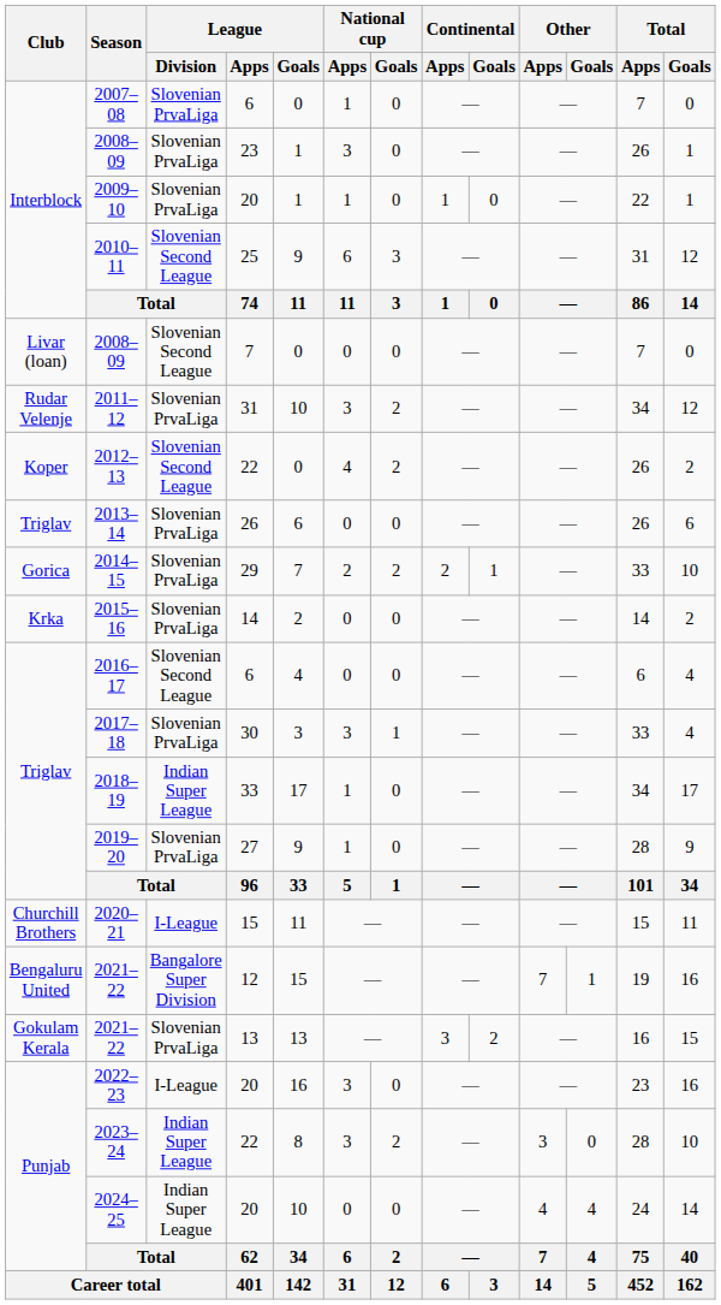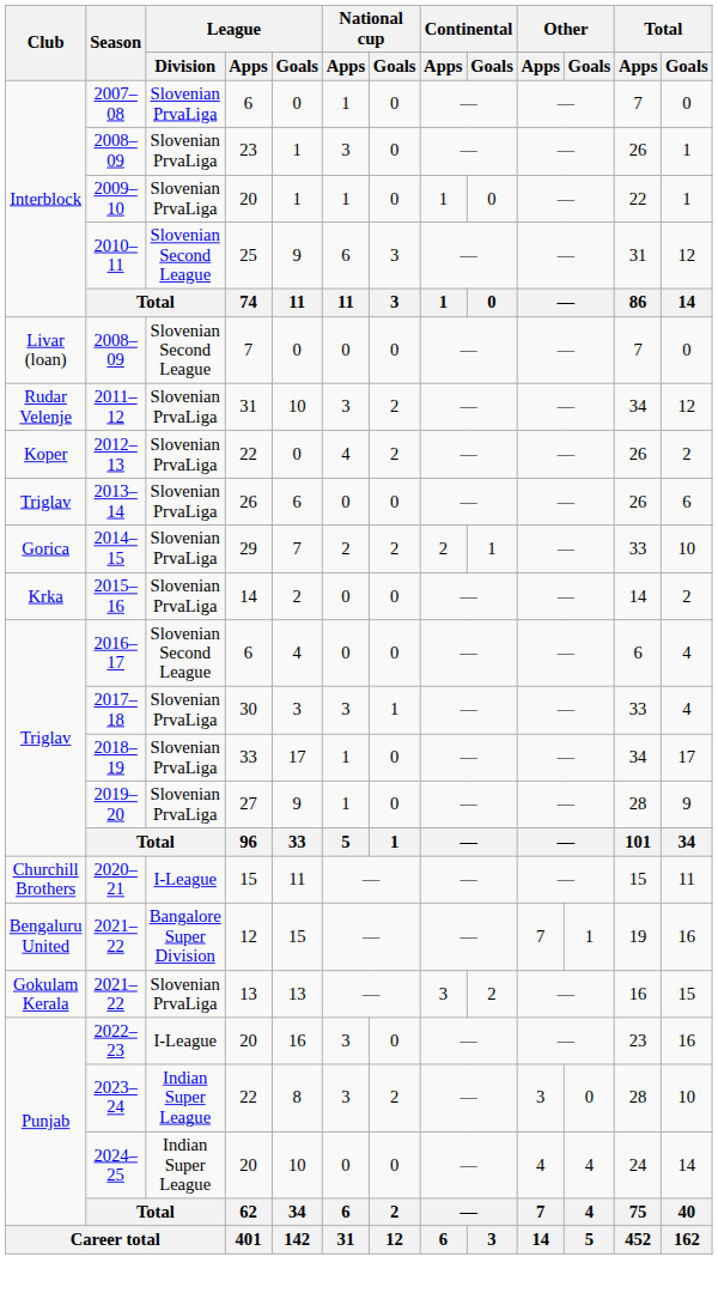 <table class=wikitable style=text-align:center>
 <tr>
 <th rowspan="2">Club</th>
 <th rowspan="2">Season</th>
 <th colspan="3">League</th>
 <th colspan="2">National cup</th>
 <th colspan="2">Continental</th>
 <th colspan="2">Other</th>
 <th colspan="2">Total</th>
 </tr>
 <tr>
 <th>Division</th>
 <th>Apps</th>
 <th>Goals</th>
 <th>Apps</th>
 <th>Goals</th>
 <th>Apps</th>
 <th>Goals</th>
 <th>Apps</th>
 <th>Goals</th>
 <th>Apps</th>
 <th>Goals</th>
 </tr>
 <tr>
 <td rowspan="5"><a href='#'>Interblock</a></td>
 <td><a href='#'>2007–08</a></td>
 <td><a href='#'>Slovenian PrvaLiga</a></td>
 <td>6</td>
 <td>0</td>
 <td>1</td>
 <td>0</td>
 <td colspan="2">—</td>
 <td colspan="2">—</td>
 <td>7</td>
 <td>0</td>
 </tr>
 <tr>
 <td><a href='#'>2008–09</a></td>
 <td>Slovenian PrvaLiga</td>
 <td>23</td>
 <td>1</td>
 <td>3</td>
 <td>0</td>
 <td colspan="2">—</td>
 <td colspan="2">—</td>
 <td>26</td>
 <td>1</td>
 </tr>
 <tr>
 <td><a href='#'>2009–10</a></td>
 <td>Slovenian PrvaLiga</td>
 <td>20</td>
 <td>1</td>
 <td>1</td>
 <td>0</td>
 <td>1</td>
 <td>0</td>
 <td colspan="2">—</td>
 <td>22</td>
 <td>1</td>
 </tr>
 <tr>
 <td><a href='#'>2010–11</a></td>
 <td><a href='#'>Slovenian Second League</a></td>
 <td>25</td>
 <td>9</td>
 <td>6</td>
 <td>3</td>
 <td colspan="2">—</td>
 <td colspan="2">—</td>
 <td>31</td>
 <td>12</td>
 </tr>
 <tr>
 <th colspan="2">Total</th>
 <th>74</th>
 <th>11</th>
 <th>11</th>
 <th>3</th>
 <th>1</th>
 <th>0</th>
 <th colspan="2">—</th>
 <th>86</th>
 <th>14</th>
 </tr>
 <tr>
 <td><a href='#'>Livar</a> (loan)</td>
 <td><a href='#'>2008–09</a></td>
 <td>Slovenian Second League</td>
 <td>7</td>
 <td>0</td>
 <td>0</td>
 <td>0</td>
 <td colspan="2">—</td>
 <td colspan="2">—</td>
 <td>7</td>
 <td>0</td>
 </tr>
 <tr>
 <td><a href='#'>Rudar Velenje</a></td>
 <td><a href='#'>2011–12</a></td>
 <td>Slovenian PrvaLiga</td>
 <td>31</td>
 <td>10</td>
 <td>3</td>
 <td>2</td>
 <td colspan="2">—</td>
 <td colspan="2">—</td>
 <td>34</td>
 <td>12</td>
 </tr>
 <tr>
 <td><a href='#'>Koper</a></td>
 <td><a href='#'>2012–13</a></td>
-<td><a href='#'>Slovenian Second League</a></td>
+<td>Slovenian PrvaLiga</td>
 <td>22</td>
 <td>0</td>
 <td>4</td>
 <td>2</td>
 <td colspan="2">—</td>
 <td colspan="2">—</td>
 <td>26</td>
 <td>2</td>
 </tr>
 <tr>
 <td><a href='#'>Triglav</a></td>
 <td><a href='#'>2013–14</a></td>
 <td>Slovenian PrvaLiga</td>
 <td>26</td>
 <td>6</td>
 <td>0</td>
 <td>0</td>
 <td colspan="2">—</td>
 <td colspan="2">—</td>
 <td>26</td>
 <td>6</td>
 </tr>
 <tr>
 <td><a href='#'>Gorica</a></td>
 <td><a href='#'>2014–15</a></td>
 <td>Slovenian PrvaLiga</td>
 <td>29</td>
 <td>7</td>
 <td>2</td>
 <td>2</td>
 <td>2</td>
 <td>1</td>
 <td colspan="2">—</td>
 <td>33</td>
 <td>10</td>
 </tr>
 <tr>
 <td><a href='#'>Krka</a></td>
 <td><a href='#'>2015–16</a></td>
 <td>Slovenian PrvaLiga</td>
 <td>14</td>
 <td>2</td>
 <td>0</td>
 <td>0</td>
 <td colspan="2">—</td>
 <td colspan="2">—</td>
 <td>14</td>
 <td>2</td>
 </tr>
 <tr>
 <td rowspan="5"><a href='#'>Triglav</a></td>
 <td><a href='#'>2016–17</a></td>
 <td>Slovenian Second League</td>
 <td>6</td>
 <td>4</td>
 <td>0</td>
 <td>0</td>
 <td colspan="2">—</td>
 <td colspan="2">—</td>
 <td>6</td>
 <td>4</td>
 </tr>
 <tr>
 <td><a href='#'>2017–18</a></td>
 <td>Slovenian PrvaLiga</td>
 <td>30</td>
 <td>3</td>
 <td>3</td>
 <td>1</td>
 <td colspan="2">—</td>
 <td colspan="2">—</td>
 <td>33</td>
 <td>4</td>
 </tr>
 <tr>
 <td><a href='#'>2018–19</a></td>
-<td><a href='#'>Indian Super League</a></td>
+<td>Slovenian PrvaLiga</td>
 <td>33</td>
 <td>17</td>
 <td>1</td>
 <td>0</td>
 <td colspan="2">—</td>
 <td colspan="2">—</td>
 <td>34</td>
 <td>17</td>
 </tr>
 <tr>
 <td><a href='#'>2019–20</a></td>
 <td>Slovenian PrvaLiga</td>
 <td>27</td>
 <td>9</td>
 <td>1</td>
 <td>0</td>
 <td colspan="2">—</td>
 <td colspan="2">—</td>
 <td>28</td>
 <td>9</td>
 </tr>
 <tr>
 <th colspan="2">Total</th>
 <th>96</th>
 <th>33</th>
 <th>5</th>
 <th>1</th>
 <th colspan="2">—</th>
 <th colspan="2">—</th>
 <th>101</th>
 <th>34</th>
 </tr>
 <tr>
 <td><a href='#'>Churchill Brothers</a></td>
 <td><a href='#'>2020–21</a></td>
 <td><a href='#'>I-League</a></td>
 <td>15</td>
 <td>11</td>
 <td colspan="2">—</td>
 <td colspan="2">—</td>
 <td colspan="2">—</td>
 <td>15</td>
 <td>11</td>
 </tr>
 <tr>
 <td><a href='#'>Bengaluru United</a></td>
 <td><a href='#'>2021–22</a></td>
 <td><a href='#'>Bangalore Super Division</a></td>
 <td>12</td>
 <td>15</td>
 <td colspan="2">—</td>
 <td colspan="2">—</td>
 <td>7</td>
 <td>1</td>
 <td>19</td>
 <td>16</td>
 </tr>
 <tr>
 <td><a href='#'>Gokulam Kerala</a></td>
 <td><a href='#'>2021–22</a></td>
 <td>Slovenian PrvaLiga</td>
 <td>13</td>
 <td>13</td>
 <td colspan="2">—</td>
 <td>3</td>
 <td>2</td>
 <td colspan="2">—</td>
 <td>16</td>
 <td>15</td>
 </tr>
 <tr>
 <td rowspan="4"><a href='#'>Punjab</a></td>
 <td><a href='#'>2022–23</a></td>
 <td>I-League</td>
 <td>20</td>
 <td>16</td>
 <td>3</td>
 <td>0</td>
 <td colspan="2">—</td>
 <td colspan="2">—</td>
 <td>23</td>
 <td>16</td>
 </tr>
 <tr>
 <td><a href='#'>2023–24</a></td>
 <td><a href='#'>Indian Super League</a></td>
 <td>22</td>
 <td>8</td>
 <td>3</td>
 <td>2</td>
 <td colspan="2">—</td>
 <td>3</td>
 <td>0</td>
 <td>28</td>
 <td>10</td>
 </tr>
 <tr>
 <td><a href='#'>2024–25</a></td>
 <td>Indian Super League</td>
 <td>20</td>
 <td>10</td>
 <td>0</td>
 <td>0</td>
 <td colspan="2">—</td>
 <td>4</td>
 <td>4</td>
 <td>24</td>
 <td>14</td>
 </tr>
 <tr>
 <th colspan="2">Total</th>
 <th>62</th>
 <th>34</th>
 <th>6</th>
 <th>2</th>
 <th colspan="2">—</th>
 <th>7</th>
 <th>4</th>
 <th>75</th>
 <th>40</th>
 </tr>
 <tr>
 <th colspan="3">Career total</th>
 <th>401</th>
 <th>142</th>
 <th>31</th>
 <th>12</th>
 <th>6</th>
 <th>3</th>
 <th>14</th>
 <th>5</th>
 <th>452</th>
 <th>162</th>
 </tr>
 </table>
